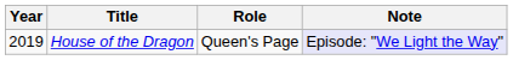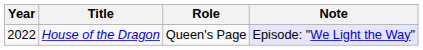 <table class="wikitable">
 <tr>
 <th>Year</th>
 <th>Title</th>
 <th>Role</th>
 <th>Note</th>
 </tr>
 <tr>
-<td>2019</td>
+<td>2022</td>
 <td><em><a href='#'>House of the Dragon</a></em></td>
 <td>Queen's Page</td>
 <td style="background: lavender;">Episode: "<a href='#'>We Light the Way</a>"</td>
 </tr>
 </table>
